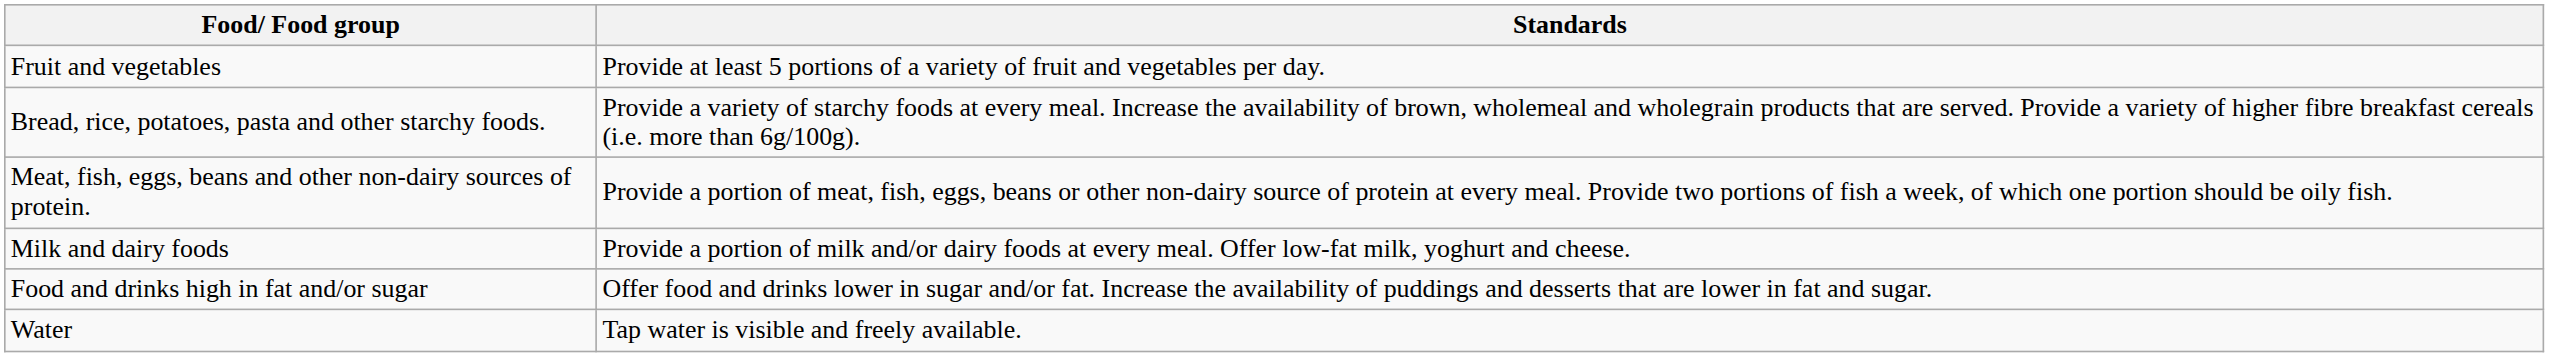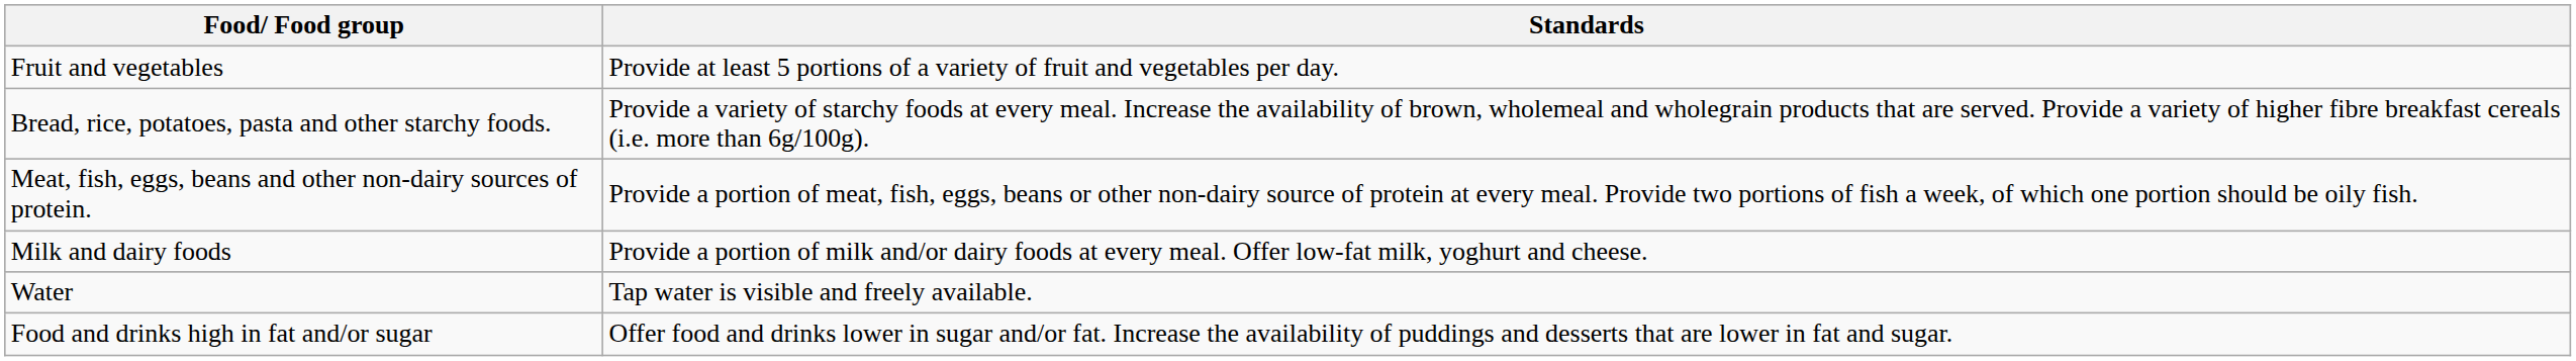 <table class="wikitable">
 <tr>
 <th>Food/ Food group</th>
 <th>Standards</th>
 </tr>
 <tr>
 <td>Fruit and vegetables</td>
 <td>Provide at least 5 portions of a variety of fruit and vegetables per day.</td>
 </tr>
 <tr>
 <td>Bread, rice, potatoes, pasta and other starchy foods.</td>
 <td>Provide a variety of starchy foods at every meal. Increase the availability of brown, wholemeal and wholegrain products that are served. Provide a variety of higher fibre breakfast cereals (i.e. more than 6g/100g).</td>
 </tr>
 <tr>
 <td>Meat, fish, eggs, beans and other non-dairy sources of protein.</td>
 <td>Provide a portion of meat, fish, eggs, beans or other non-dairy source of protein at every meal. Provide two portions of fish a week, of which one portion should be oily fish.</td>
 </tr>
 <tr>
 <td>Milk and dairy foods</td>
 <td>Provide a portion of milk and/or dairy foods at every meal. Offer low-fat milk, yoghurt and cheese.</td>
 </tr>
 <tr>
+<td>Water</td>
+<td>Tap water is visible and freely available.</td>
+</tr>
+<tr>
 <td>Food and drinks high in fat and/or sugar</td>
 <td>Offer food and drinks lower in sugar and/or fat. Increase the availability of puddings and desserts that are lower in fat and sugar.</td>
 </tr>
-<tr>
-<td>Water</td>
-<td>Tap water is visible and freely available.</td>
-</tr>
 </table>
